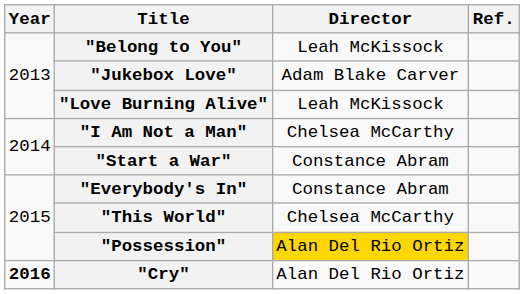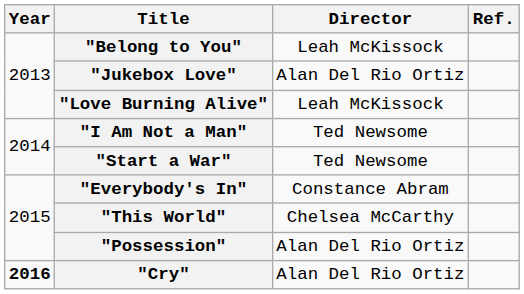 <table class="wikitable plainrowheaders" style="text-align:center;">
 <tr>
 <th scope="col">Year</th>
 <th scope="col">Title</th>
 <th scope="col">Director</th>
 <th scope="col">Ref.</th>
 </tr>
 <tr>
 <td rowspan="3">2013</td>
 <th scope="row">"Belong to You"</th>
 <td>Leah McKissock</td>
 <td></td>
 </tr>
 <tr>
 <th scope="row">"Jukebox Love"</th>
-<td>Adam Blake Carver</td>
+<td>Alan Del Rio Ortiz</td>
 <td></td>
 </tr>
 <tr>
 <th scope="row">"Love Burning Alive"</th>
 <td>Leah McKissock</td>
 <td></td>
 </tr>
 <tr>
 <td rowspan="2">2014</td>
 <th scope="row">"I Am Not a Man"</th>
-<td>Chelsea McCarthy</td>
+<td>Ted Newsome</td>
 <td></td>
 </tr>
 <tr>
 <th scope="row">"Start a War"</th>
-<td>Constance Abram</td>
+<td>Ted Newsome</td>
 <td></td>
 </tr>
 <tr>
 <td rowspan="3">2015</td>
 <th scope="row">"Everybody's In"</th>
 <td>Constance Abram</td>
 <td></td>
 </tr>
 <tr>
 <th scope="row">"This World"</th>
 <td>Chelsea McCarthy</td>
 <td></td>
 </tr>
 <tr>
 <th scope="row">"Possession"</th>
-<td style="background: gold;">Alan Del Rio Ortiz</td>
+<td>Alan Del Rio Ortiz</td>
 <td></td>
 </tr>
 <tr>
 <td rowspan="1"><strong>2016</strong></td>
 <th scope="row">"Cry"</th>
 <td>Alan Del Rio Ortiz</td>
 <td></td>
 </tr>
 </table>
